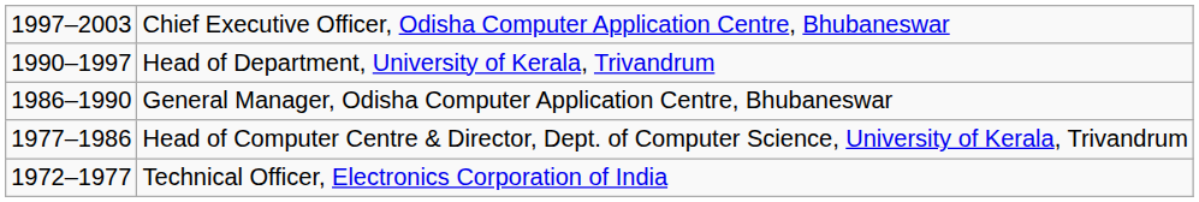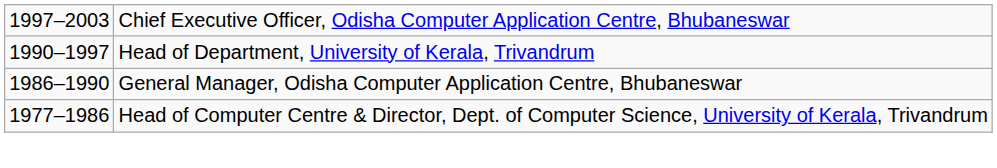 <table class="wikitable">
 <tr>
 <td>1997–2003</td>
 <td>Chief Executive Officer, <a href='#'>Odisha Computer Application Centre</a>, <a href='#'>Bhubaneswar</a></td>
 </tr>
 <tr>
 <td>1990–1997</td>
 <td>Head of Department, <a href='#'>University of Kerala</a>, <a href='#'>Trivandrum</a></td>
 </tr>
 <tr>
 <td>1986–1990</td>
 <td>General Manager, Odisha Computer Application Centre, Bhubaneswar</td>
 </tr>
 <tr>
 <td>1977–1986</td>
 <td>Head of Computer Centre & Director, Dept. of Computer Science, <a href='#'>University of Kerala</a>, Trivandrum</td>
 </tr>
-<tr>
-<td>1972–1977</td>
-<td>Technical Officer, <a href='#'>Electronics Corporation of India</a></td>
-</tr>
 </table>
